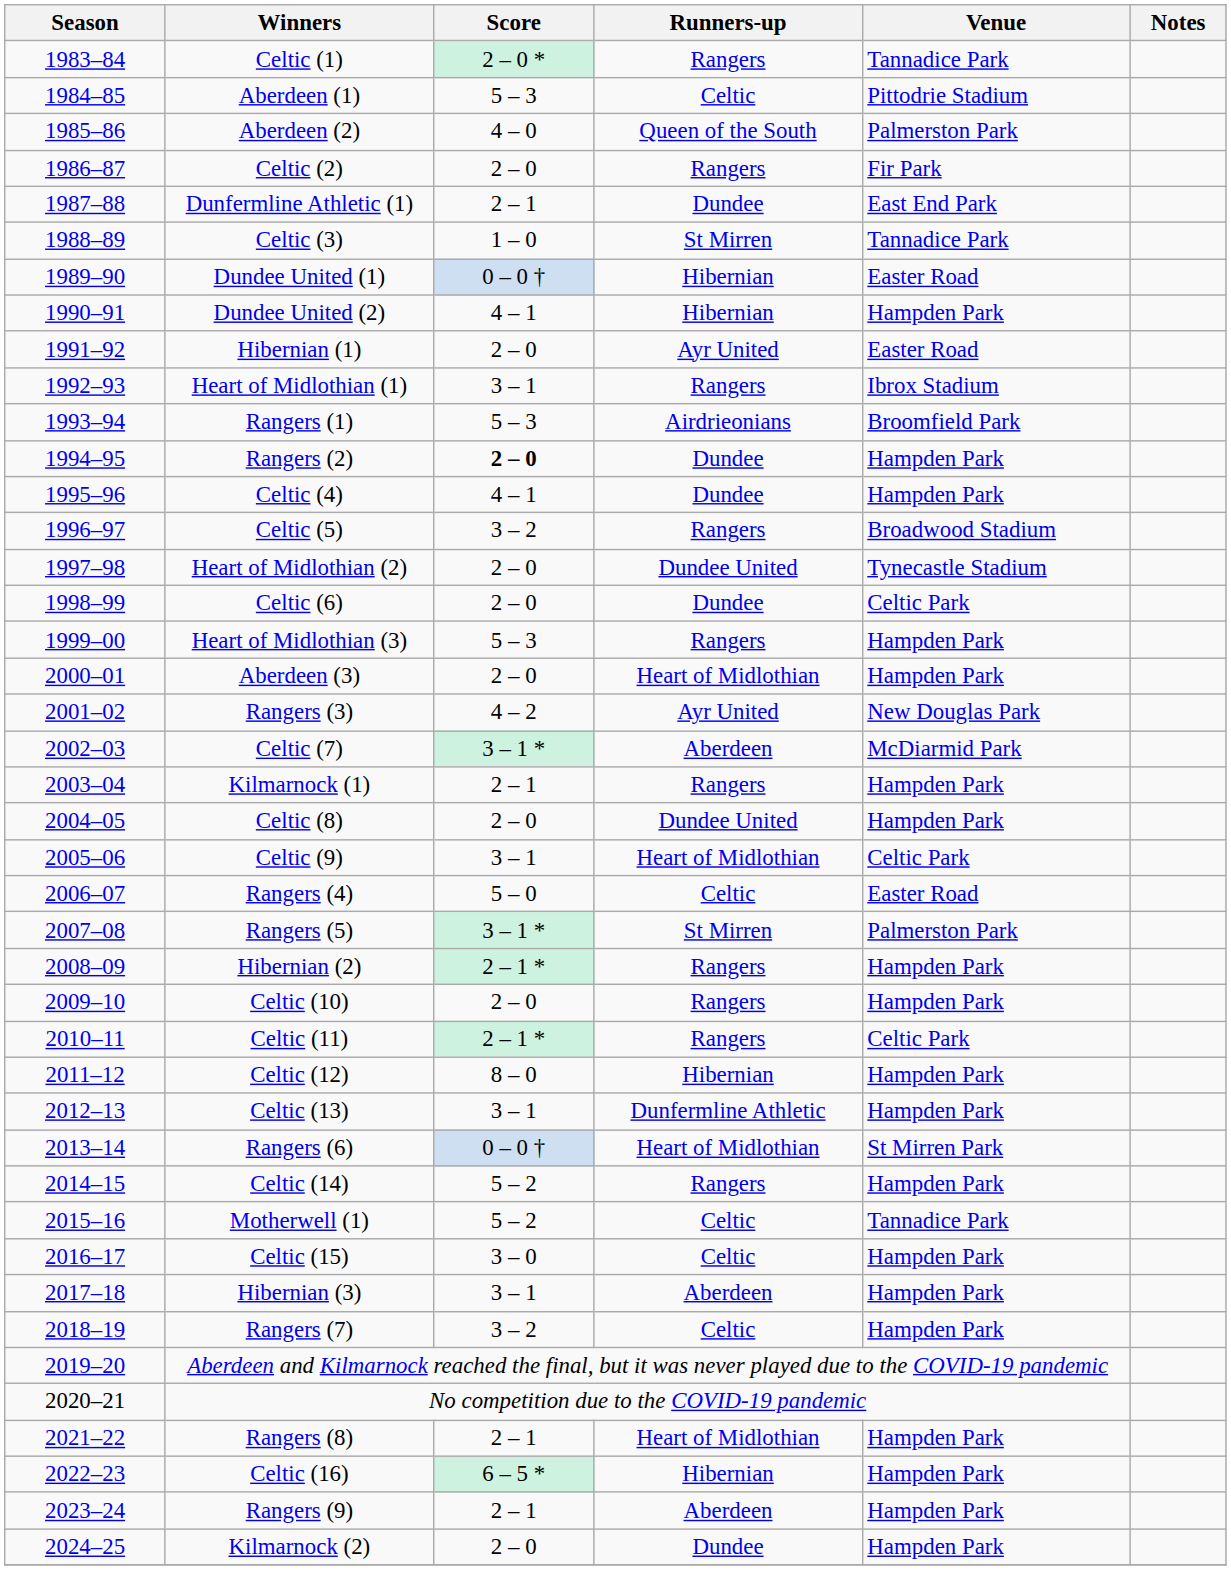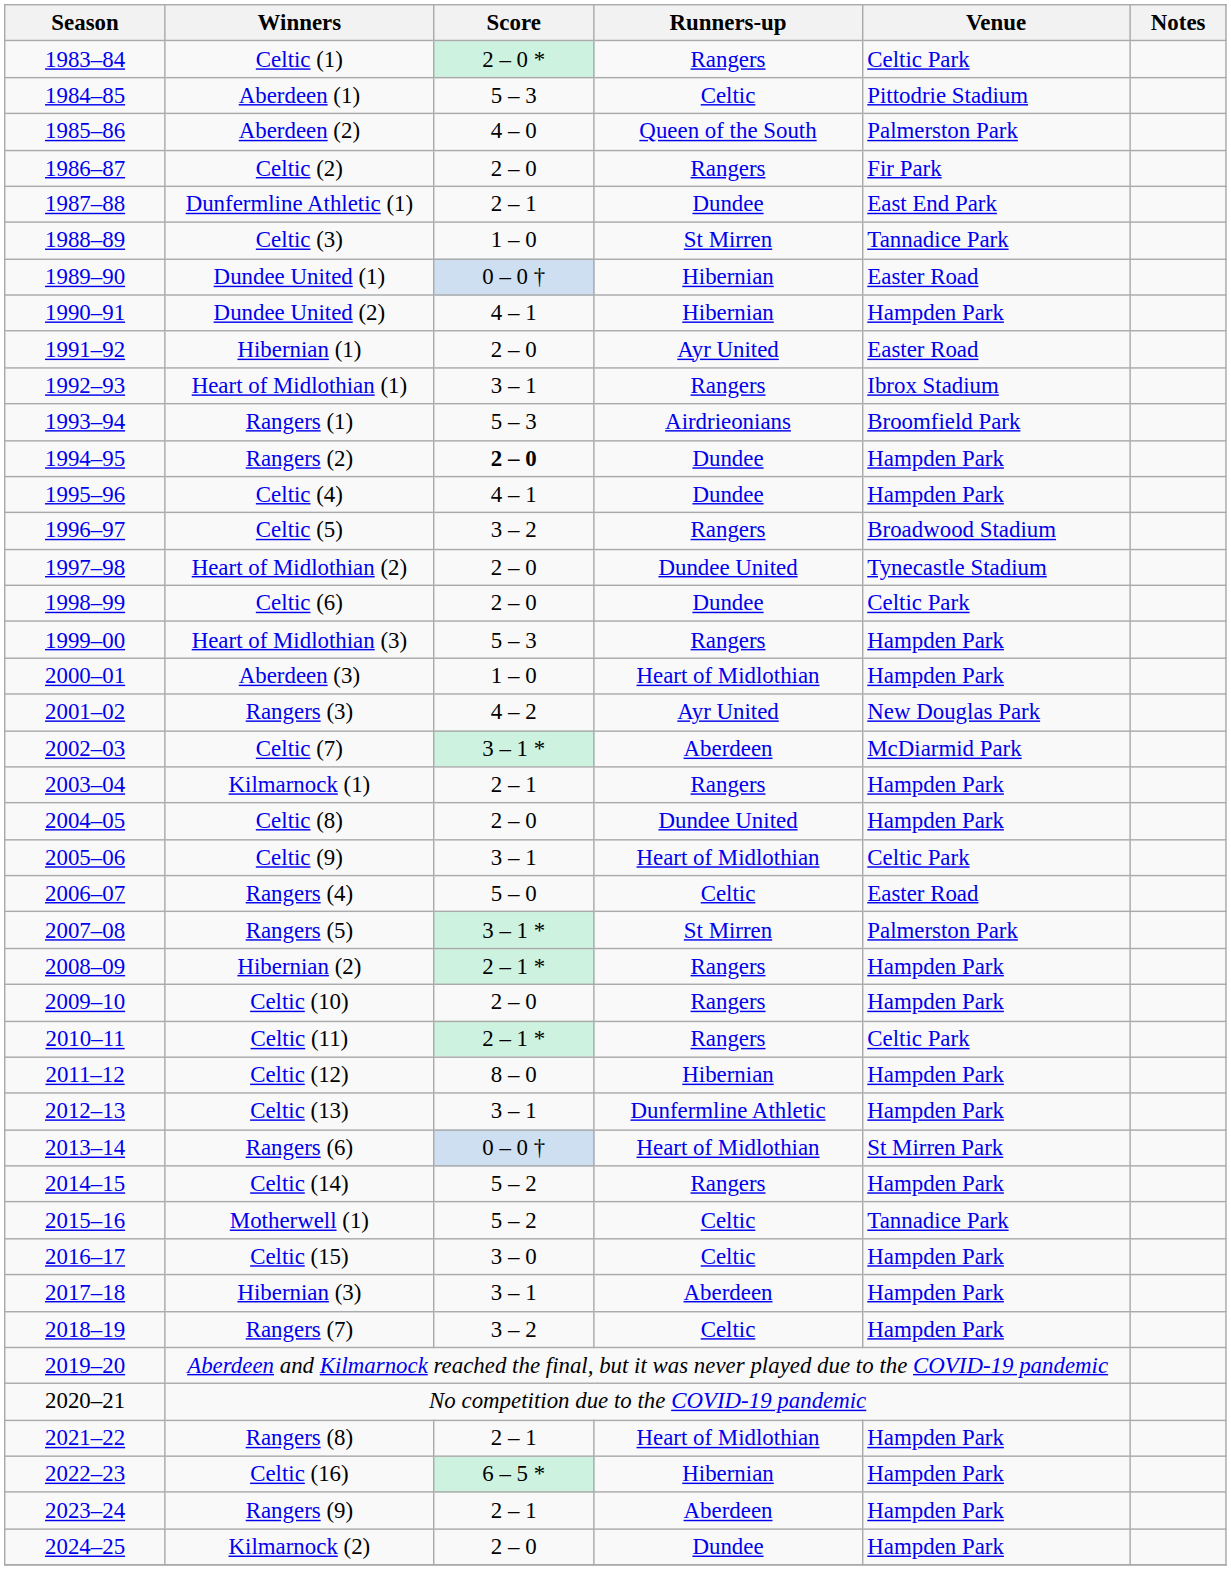 <table class="wikitable" style="text-align: center;">
 <tr>
 <th width=105>Season</th>
 <th width=180>Winners</th>
 <th width=105>Score</th>
 <th width=180>Runners-up</th>
 <th width=180>Venue</th>
 <th width=60>Notes</th>
 </tr>
 <tr>
 <td><a href='#'>1983–84</a></td>
 <td><a href='#'>Celtic</a> (1)</td>
 <td bgcolor=#CEF2E0> 2 – 0 *</td>
 <td><a href='#'>Rangers</a></td>
-<td align=left><a href='#'>Tannadice Park</a></td>
+<td align=left><a href='#'>Celtic Park</a></td>
 <td></td>
 </tr>
 <tr>
 <td><a href='#'>1984–85</a></td>
 <td><a href='#'>Aberdeen</a> (1)</td>
 <td>5 – 3</td>
 <td><a href='#'>Celtic</a></td>
 <td align=left><a href='#'>Pittodrie Stadium</a></td>
 <td></td>
 </tr>
 <tr>
 <td><a href='#'>1985–86</a></td>
 <td><a href='#'>Aberdeen</a> (2)</td>
 <td>4 – 0</td>
 <td><a href='#'>Queen of the South</a></td>
 <td align=left><a href='#'>Palmerston Park</a></td>
 <td></td>
 </tr>
 <tr>
 <td><a href='#'>1986–87</a></td>
 <td><a href='#'>Celtic</a> (2)</td>
 <td>2 – 0</td>
 <td><a href='#'>Rangers</a></td>
 <td align=left><a href='#'>Fir Park</a></td>
 <td></td>
 </tr>
 <tr>
 <td><a href='#'>1987–88</a></td>
 <td><a href='#'>Dunfermline Athletic</a> (1)</td>
 <td>2 – 1</td>
 <td><a href='#'>Dundee</a></td>
 <td align=left><a href='#'>East End Park</a></td>
 <td></td>
 </tr>
 <tr>
 <td><a href='#'>1988–89</a></td>
 <td><a href='#'>Celtic</a> (3)</td>
 <td>1 – 0</td>
 <td><a href='#'>St Mirren</a></td>
 <td align=left><a href='#'>Tannadice Park</a></td>
 <td></td>
 </tr>
 <tr>
 <td><a href='#'>1989–90</a></td>
 <td><a href='#'>Dundee United</a> (1)</td>
 <td bgcolor=#cedff2> 0 – 0 †</td>
 <td><a href='#'>Hibernian</a></td>
 <td align=left><a href='#'>Easter Road</a></td>
 <td></td>
 </tr>
 <tr>
 <td><a href='#'>1990–91</a></td>
 <td><a href='#'>Dundee United</a> (2)</td>
 <td>4 – 1</td>
 <td><a href='#'>Hibernian</a></td>
 <td align=left><a href='#'>Hampden Park</a></td>
 <td></td>
 </tr>
 <tr>
 <td><a href='#'>1991–92</a></td>
 <td><a href='#'>Hibernian</a> (1)</td>
 <td>2 – 0</td>
 <td><a href='#'>Ayr United</a></td>
 <td align=left><a href='#'>Easter Road</a></td>
 <td></td>
 </tr>
 <tr>
 <td><a href='#'>1992–93</a></td>
 <td><a href='#'>Heart of Midlothian</a> (1)</td>
 <td>3 – 1</td>
 <td><a href='#'>Rangers</a></td>
 <td align=left><a href='#'>Ibrox Stadium</a></td>
 <td></td>
 </tr>
 <tr>
 <td><a href='#'>1993–94</a></td>
 <td><a href='#'>Rangers</a> (1)</td>
 <td>5 – 3</td>
 <td><a href='#'>Airdrieonians</a></td>
 <td align=left><a href='#'>Broomfield Park</a></td>
 <td></td>
 </tr>
 <tr>
 <td><a href='#'>1994–95</a></td>
 <td><a href='#'>Rangers</a> (2)</td>
 <td><strong>2 – 0</strong></td>
 <td><a href='#'>Dundee</a></td>
 <td align=left><a href='#'>Hampden Park</a></td>
 <td></td>
 </tr>
 <tr>
 <td><a href='#'>1995–96</a></td>
 <td><a href='#'>Celtic</a> (4)</td>
 <td>4 – 1</td>
 <td><a href='#'>Dundee</a></td>
 <td align=left><a href='#'>Hampden Park</a></td>
 <td></td>
 </tr>
 <tr>
 <td><a href='#'>1996–97</a></td>
 <td><a href='#'>Celtic</a> (5)</td>
 <td>3 – 2</td>
 <td><a href='#'>Rangers</a></td>
 <td align=left><a href='#'>Broadwood Stadium</a></td>
 <td></td>
 </tr>
 <tr>
 <td><a href='#'>1997–98</a></td>
 <td><a href='#'>Heart of Midlothian</a> (2)</td>
 <td>2 – 0</td>
 <td><a href='#'>Dundee United</a></td>
 <td align=left><a href='#'>Tynecastle Stadium</a></td>
 <td></td>
 </tr>
 <tr>
 <td><a href='#'>1998–99</a></td>
 <td><a href='#'>Celtic</a> (6)</td>
 <td>2 – 0</td>
 <td><a href='#'>Dundee</a></td>
 <td align=left><a href='#'>Celtic Park</a></td>
 <td></td>
 </tr>
 <tr>
 <td><a href='#'>1999–00</a></td>
 <td><a href='#'>Heart of Midlothian</a> (3)</td>
 <td>5 – 3</td>
 <td><a href='#'>Rangers</a></td>
 <td align=left><a href='#'>Hampden Park</a></td>
 <td></td>
 </tr>
 <tr>
 <td><a href='#'>2000–01</a></td>
 <td><a href='#'>Aberdeen</a> (3)</td>
-<td>2 – 0</td>
+<td>1 – 0</td>
 <td><a href='#'>Heart of Midlothian</a></td>
 <td align=left><a href='#'>Hampden Park</a></td>
 <td></td>
 </tr>
 <tr>
 <td><a href='#'>2001–02</a></td>
 <td><a href='#'>Rangers</a> (3)</td>
 <td>4 – 2</td>
 <td><a href='#'>Ayr United</a></td>
 <td align=left><a href='#'>New Douglas Park</a></td>
 <td></td>
 </tr>
 <tr>
 <td><a href='#'>2002–03</a></td>
 <td><a href='#'>Celtic</a> (7)</td>
 <td bgcolor=#CEF2E0> 3 – 1 *</td>
 <td><a href='#'>Aberdeen</a></td>
 <td align=left><a href='#'>McDiarmid Park</a></td>
 <td></td>
 </tr>
 <tr>
 <td><a href='#'>2003–04</a></td>
 <td><a href='#'>Kilmarnock</a> (1)</td>
 <td>2 – 1</td>
 <td><a href='#'>Rangers</a></td>
 <td align=left><a href='#'>Hampden Park</a></td>
 <td></td>
 </tr>
 <tr>
 <td><a href='#'>2004–05</a></td>
 <td><a href='#'>Celtic</a> (8)</td>
 <td>2 – 0</td>
 <td><a href='#'>Dundee United</a></td>
 <td align=left><a href='#'>Hampden Park</a></td>
 <td></td>
 </tr>
 <tr>
 <td><a href='#'>2005–06</a></td>
 <td><a href='#'>Celtic</a> (9)</td>
 <td>3 – 1</td>
 <td><a href='#'>Heart of Midlothian</a></td>
 <td align=left><a href='#'>Celtic Park</a></td>
 <td></td>
 </tr>
 <tr>
 <td><a href='#'>2006–07</a></td>
 <td><a href='#'>Rangers</a> (4)</td>
 <td>5 – 0</td>
 <td><a href='#'>Celtic</a></td>
 <td align=left><a href='#'>Easter Road</a></td>
 <td></td>
 </tr>
 <tr>
 <td><a href='#'>2007–08</a></td>
 <td><a href='#'>Rangers</a> (5)</td>
 <td bgcolor=#CEF2E0> 3 – 1 *</td>
 <td><a href='#'>St Mirren</a></td>
 <td align=left><a href='#'>Palmerston Park</a></td>
 <td></td>
 </tr>
 <tr>
 <td><a href='#'>2008–09</a></td>
 <td><a href='#'>Hibernian</a> (2)</td>
 <td bgcolor=#CEF2E0> 2 – 1 *</td>
 <td><a href='#'>Rangers</a></td>
 <td align=left><a href='#'>Hampden Park</a></td>
 <td></td>
 </tr>
 <tr>
 <td><a href='#'>2009–10</a></td>
 <td><a href='#'>Celtic</a> (10)</td>
 <td>2 – 0</td>
 <td><a href='#'>Rangers</a></td>
 <td align=left><a href='#'>Hampden Park</a></td>
 <td></td>
 </tr>
 <tr>
 <td><a href='#'>2010–11</a></td>
 <td><a href='#'>Celtic</a> (11)</td>
 <td bgcolor=#CEF2E0> 2 – 1 *</td>
 <td><a href='#'>Rangers</a></td>
 <td align=left><a href='#'>Celtic Park</a></td>
 <td></td>
 </tr>
 <tr>
 <td><a href='#'>2011–12</a></td>
 <td><a href='#'>Celtic</a> (12)</td>
 <td>8 – 0</td>
 <td><a href='#'>Hibernian</a></td>
 <td align=left><a href='#'>Hampden Park</a></td>
 <td></td>
 </tr>
 <tr>
 <td><a href='#'>2012–13</a></td>
 <td><a href='#'>Celtic</a> (13)</td>
 <td>3 – 1</td>
 <td><a href='#'>Dunfermline Athletic</a></td>
 <td align=left><a href='#'>Hampden Park</a></td>
 <td></td>
 </tr>
 <tr>
 <td><a href='#'>2013–14</a></td>
 <td><a href='#'>Rangers</a> (6)</td>
 <td bgcolor=#cedff2> 0 – 0 †</td>
 <td><a href='#'>Heart of Midlothian</a></td>
 <td align=left><a href='#'>St Mirren Park</a></td>
 <td></td>
 </tr>
 <tr>
 <td><a href='#'>2014–15</a></td>
 <td><a href='#'>Celtic</a> (14)</td>
 <td>5 – 2</td>
 <td><a href='#'>Rangers</a></td>
 <td align=left><a href='#'>Hampden Park</a></td>
 <td></td>
 </tr>
 <tr>
 <td><a href='#'>2015–16</a></td>
 <td><a href='#'>Motherwell</a> (1)</td>
 <td>5 – 2</td>
 <td><a href='#'>Celtic</a></td>
 <td align=left><a href='#'>Tannadice Park</a></td>
 <td></td>
 </tr>
 <tr>
 <td><a href='#'>2016–17</a></td>
 <td><a href='#'>Celtic</a> (15)</td>
 <td>3 – 0</td>
 <td><a href='#'>Celtic</a></td>
 <td align=left><a href='#'>Hampden Park</a></td>
 <td></td>
 </tr>
 <tr>
 <td><a href='#'>2017–18</a></td>
 <td><a href='#'>Hibernian</a> (3)</td>
 <td>3 – 1</td>
 <td><a href='#'>Aberdeen</a></td>
 <td align=left><a href='#'>Hampden Park</a></td>
 <td></td>
 </tr>
 <tr>
 <td><a href='#'>2018–19</a></td>
 <td><a href='#'>Rangers</a> (7)</td>
 <td>3 – 2</td>
 <td><a href='#'>Celtic</a></td>
 <td align=left><a href='#'>Hampden Park</a></td>
 <td></td>
 </tr>
 <tr>
 <td><a href='#'>2019–20</a></td>
 <td colspan="4"><em><a href='#'>Aberdeen</a> and <a href='#'>Kilmarnock</a> reached the final, but it was never played due to the <a href='#'>COVID-19 pandemic</a></em></td>
 <td></td>
 </tr>
 <tr>
 <td>2020–21</td>
 <td colspan="4"><em>No competition due to the <a href='#'>COVID-19 pandemic</a></em></td>
 <td></td>
 </tr>
 <tr>
 <td><a href='#'>2021–22</a></td>
 <td><a href='#'>Rangers</a> (8)</td>
 <td>2 – 1</td>
 <td><a href='#'>Heart of Midlothian</a></td>
 <td align=left><a href='#'>Hampden Park</a></td>
 <td></td>
 </tr>
 <tr>
 <td><a href='#'>2022–23</a></td>
 <td><a href='#'>Celtic</a> (16)</td>
 <td bgcolor=#CEF2E0>6 – 5 *</td>
 <td><a href='#'>Hibernian</a></td>
 <td align=left><a href='#'>Hampden Park</a></td>
 <td></td>
 </tr>
 <tr>
 <td><a href='#'>2023–24</a></td>
 <td><a href='#'>Rangers</a> (9)</td>
 <td>2 – 1</td>
 <td><a href='#'>Aberdeen</a></td>
 <td align=left><a href='#'>Hampden Park</a></td>
 <td></td>
 </tr>
 <tr>
 <td><a href='#'>2024–25</a></td>
 <td><a href='#'>Kilmarnock</a> (2)</td>
 <td>2 – 0</td>
 <td><a href='#'>Dundee</a></td>
 <td align=left><a href='#'>Hampden Park</a></td>
 <td></td>
 </tr>
 <tr>
 </tr>
 </table>
